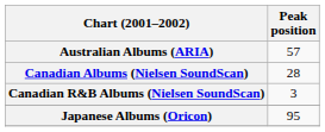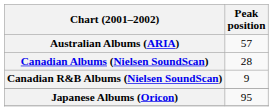 <table class="wikitable sortable plainrowheaders">
 <tr>
 <th scope="col">Chart (2001–2002)</th>
 <th scope="col">Peak<br>position</th>
 </tr>
 <tr>
 <th scope="row">Australian Albums (<a href='#'>ARIA</a>)</th>
 <td align="center">57</td>
 </tr>
 <tr>
 <th scope="row"><a href='#'>Canadian Albums</a> (<a href='#'>Nielsen SoundScan</a>)</th>
 <td align="center">28</td>
 </tr>
 <tr>
 <th scope="row">Canadian R&B Albums (<a href='#'>Nielsen SoundScan</a>)</th>
-<td style="text-align:center;">3</td>
+<td style="text-align:center;">9</td>
 </tr>
 <tr>
 </tr>
 <tr>
 </tr>
 <tr>
 </tr>
 <tr>
 <th scope="row">Japanese Albums (<a href='#'>Oricon</a>)</th>
 <td align="center">95</td>
 </tr>
 <tr>
 </tr>
 <tr>
 </tr>
 <tr>
 </tr>
 </table>
